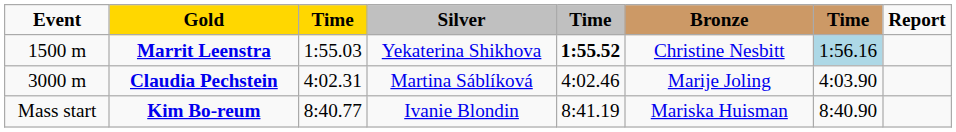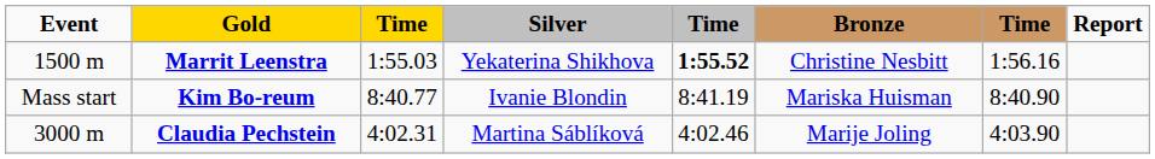 <table class="wikitable">
 <tr>
 <td width="80" align="center"><strong>Event</strong></td>
 <td width="150" bgcolor="gold" align="center"><strong>Gold</strong></td>
 <td width="50" bgcolor="gold" align="center"><strong>Time</strong></td>
 <td width="150" bgcolor="silver" align="center"><strong>Silver</strong></td>
 <td width="50" bgcolor="silver" align="center"><strong>Time</strong></td>
 <td width="150" bgcolor="#CC9966" align="center"><strong>Bronze</strong></td>
 <td width="50" bgcolor="#CC9966" align="center"><strong>Time</strong></td>
 <td width="50" align="center"><strong>Report</strong></td>
 </tr>
 <tr>
 <td align="center">1500 m</td>
 <td align="center"><strong><a href='#'>Marrit Leenstra</a></strong><br><small></small></td>
 <td align="center">1:55.03</td>
 <td align="center"><a href='#'>Yekaterina Shikhova</a><br><small></small></td>
 <td align="center"><strong>1:55.52</strong></td>
 <td align="center"><a href='#'>Christine Nesbitt</a><br><small></small></td>
-<td align="center" style="background: lightblue;">1:56.16</td>
+<td align="center">1:56.16</td>
+<td align="center"></td>
+</tr>
+<tr>
+<td align="center">Mass start</td>
+<td align="center"><strong><a href='#'>Kim Bo-reum</a></strong><br><small></small></td>
+<td align="center">8:40.77</td>
+<td align="center"><a href='#'>Ivanie Blondin</a><br><small></small></td>
+<td align="center">8:41.19</td>
+<td align="center"><a href='#'>Mariska Huisman</a><br><small></small></td>
+<td align="center">8:40.90</td>
 <td align="center"></td>
 </tr>
 <tr>
 <td align="center">3000 m</td>
 <td align="center"><strong><a href='#'>Claudia Pechstein</a></strong><br><small></small></td>
 <td align="center">4:02.31</td>
 <td align="center"><a href='#'>Martina Sáblíková</a><br><small></small></td>
 <td align="center">4:02.46</td>
 <td align="center"><a href='#'>Marije Joling</a><br><small></small></td>
 <td align="center">4:03.90</td>
 <td align="center"></td>
 </tr>
-<tr>
-<td align="center">Mass start</td>
-<td align="center"><strong><a href='#'>Kim Bo-reum</a></strong><br><small></small></td>
-<td align="center">8:40.77</td>
-<td align="center"><a href='#'>Ivanie Blondin</a><br><small></small></td>
-<td align="center">8:41.19</td>
-<td align="center"><a href='#'>Mariska Huisman</a><br><small></small></td>
-<td align="center">8:40.90</td>
-<td align="center"></td>
-</tr>
 </table>
